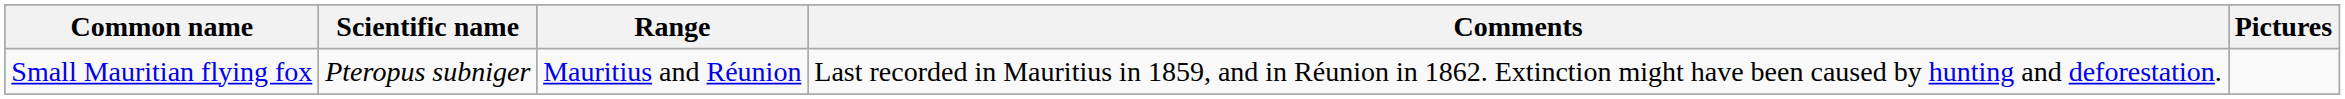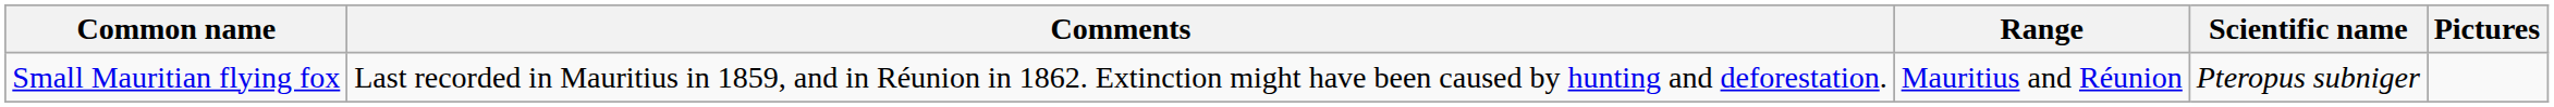 <table class="wikitable sortable">
 <tr>
 <th>Common name</th>
+<th class="unsortable">Comments</th>
+<th>Range</th>
 <th>Scientific name</th>
-<th>Range</th>
-<th class="unsortable">Comments</th>
 <th class="unsortable">Pictures</th>
 </tr>
 <tr>
 <td><a href='#'>Small Mauritian flying fox</a></td>
+<td>Last recorded in Mauritius in 1859, and in Réunion in 1862. Extinction might have been caused by <a href='#'>hunting</a> and <a href='#'>deforestation</a>.</td>
+<td><a href='#'>Mauritius</a> and <a href='#'>Réunion</a></td>
 <td><em>Pteropus subniger</em></td>
-<td><a href='#'>Mauritius</a> and <a href='#'>Réunion</a></td>
-<td>Last recorded in Mauritius in 1859, and in Réunion in 1862. Extinction might have been caused by <a href='#'>hunting</a> and <a href='#'>deforestation</a>.</td>
 <td></td>
 </tr>
 </table>
